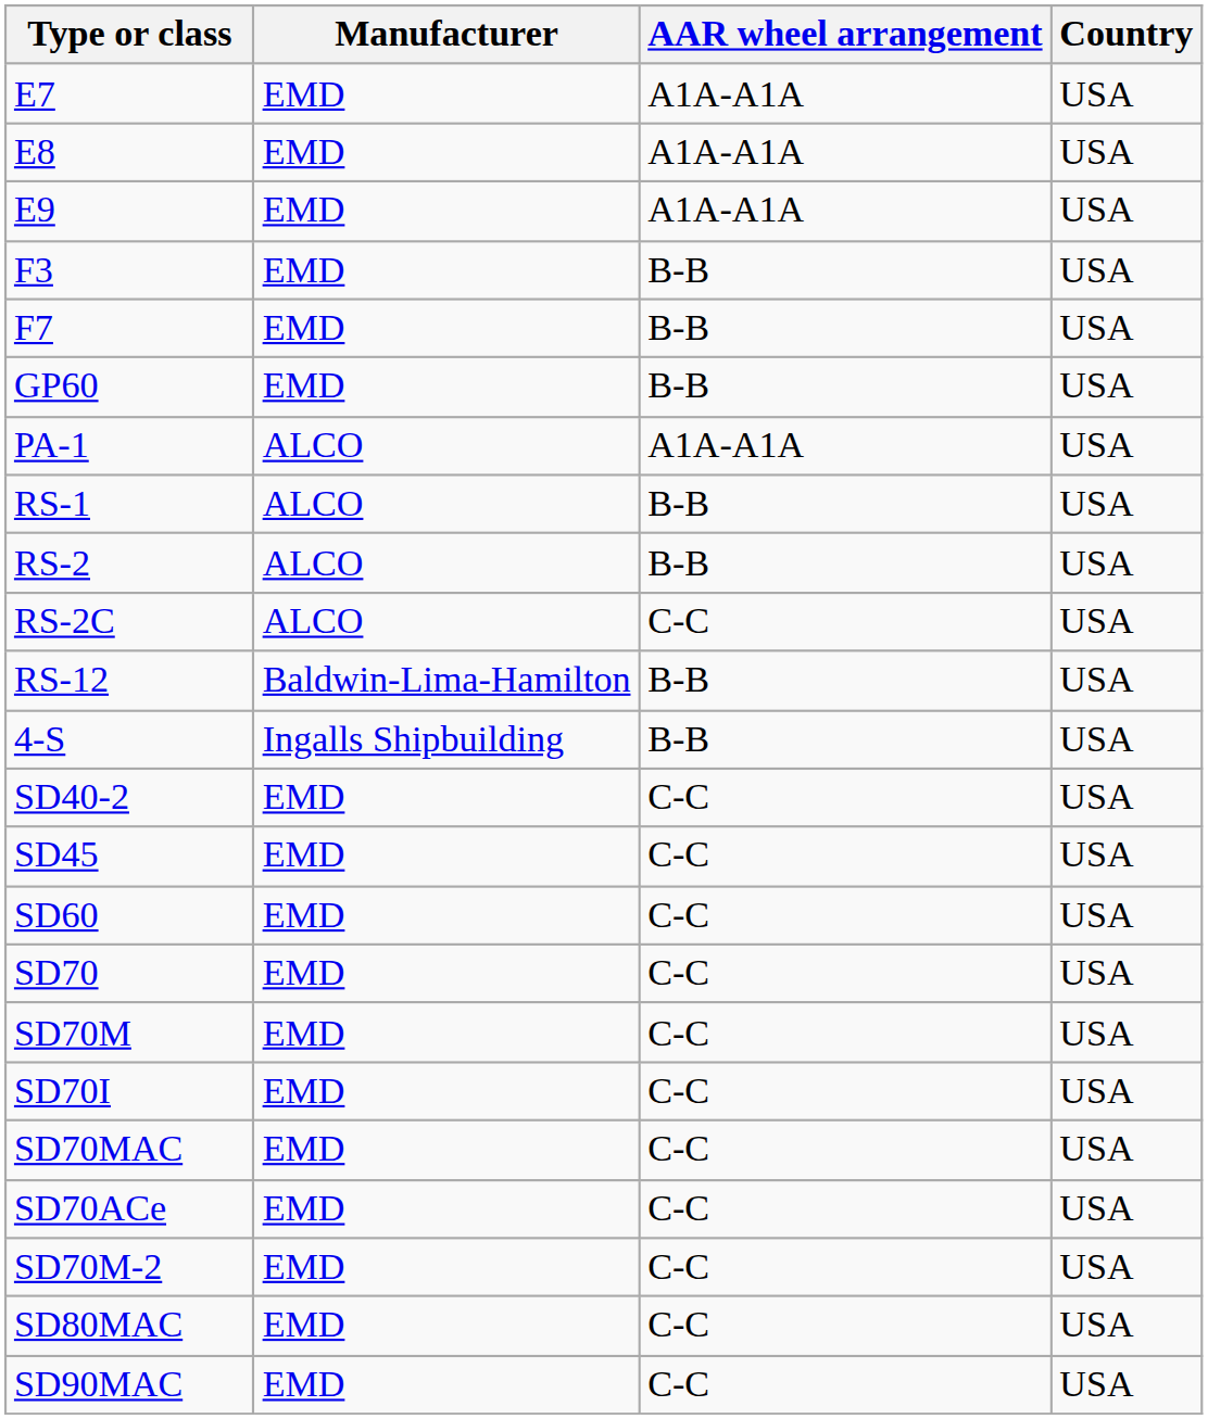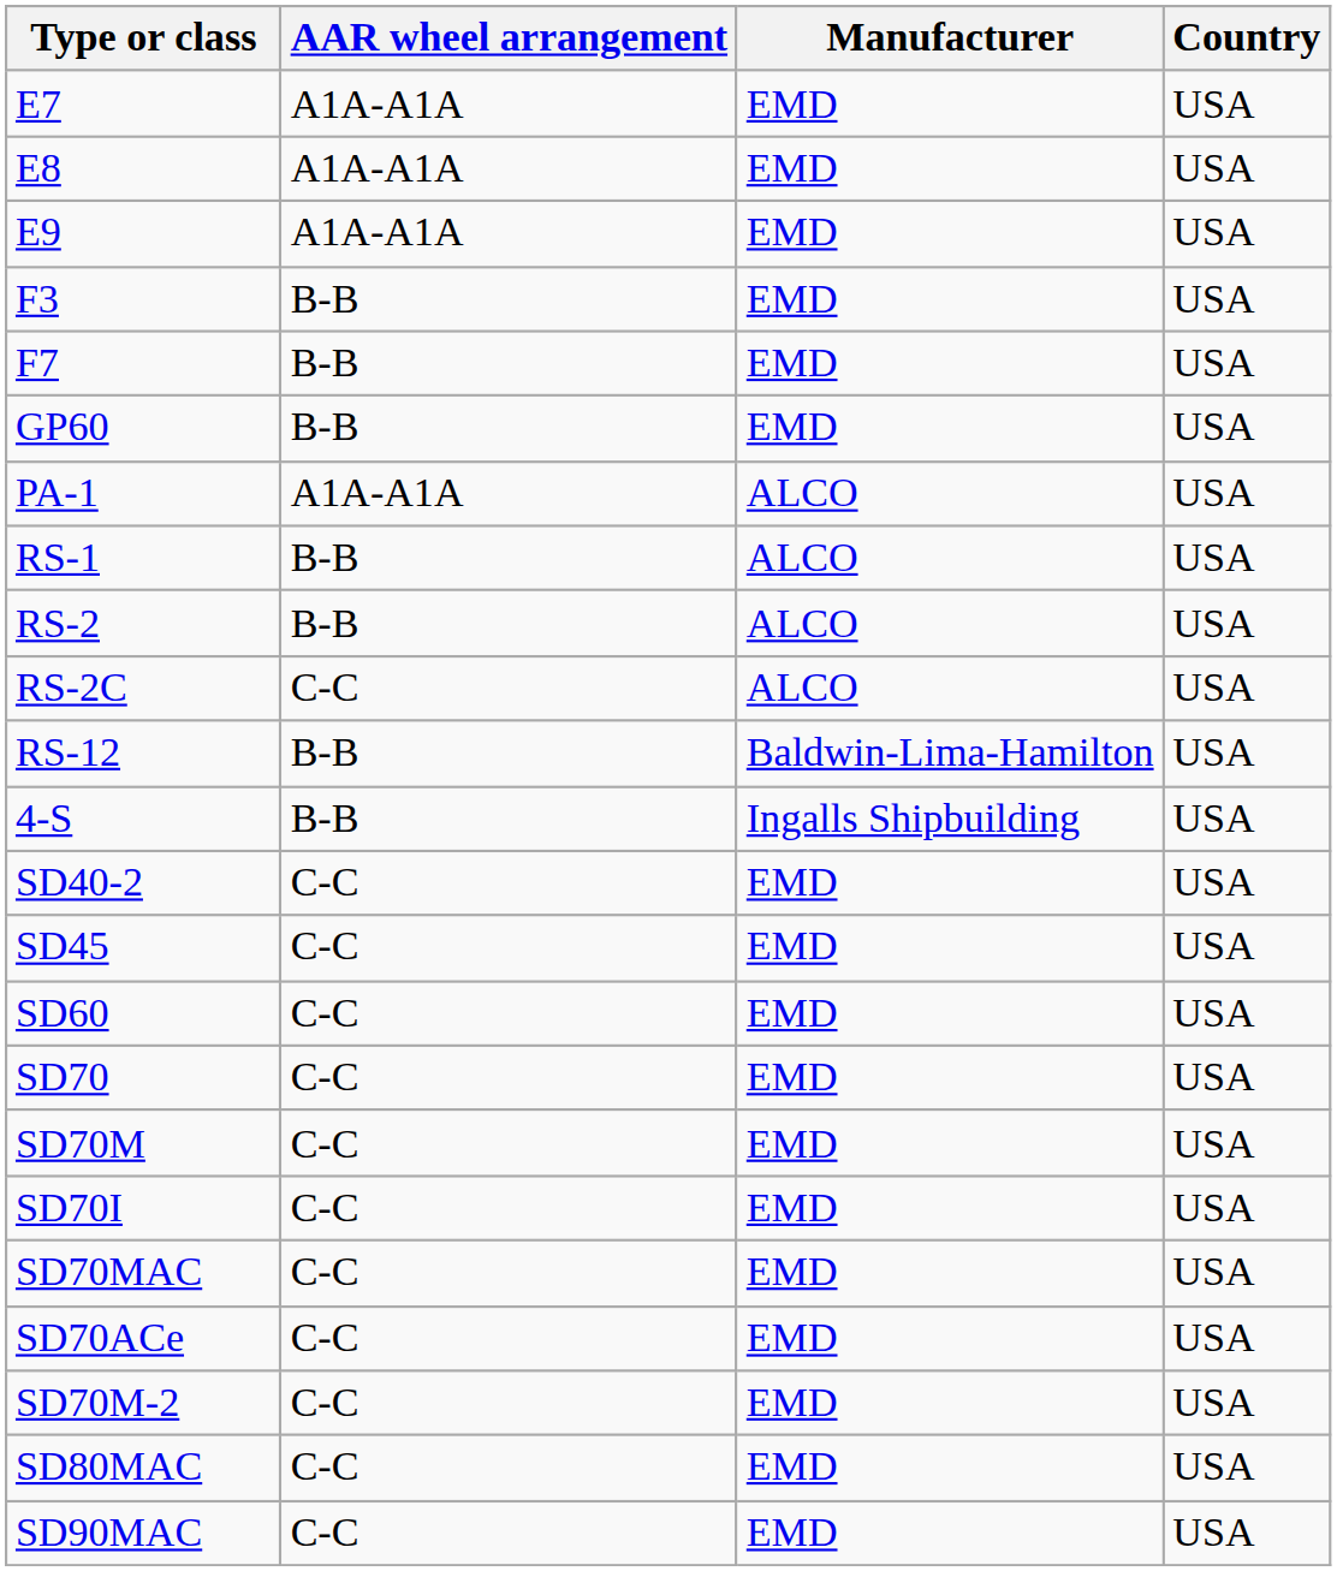 <table class="wikitable">
 <tr valign="top">
 <th width="100px">Type or class</th>
+<th><a href='#'>AAR wheel arrangement</a></th>
 <th>Manufacturer</th>
-<th><a href='#'>AAR wheel arrangement</a></th>
 <th>Country</th>
 </tr>
 <tr valign="top">
 <td><a href='#'>E7</a></td>
+<td>A1A-A1A</td>
 <td><a href='#'>EMD</a></td>
-<td>A1A-A1A</td>
 <td>USA</td>
 </tr>
 <tr valign="top">
 <td><a href='#'>E8</a></td>
+<td>A1A-A1A</td>
 <td><a href='#'>EMD</a></td>
-<td>A1A-A1A</td>
 <td>USA</td>
 </tr>
 <tr valign="top">
 <td><a href='#'>E9</a></td>
+<td>A1A-A1A</td>
 <td><a href='#'>EMD</a></td>
-<td>A1A-A1A</td>
 <td>USA</td>
 </tr>
 <tr valign="top">
 <td><a href='#'>F3</a></td>
+<td>B-B</td>
 <td><a href='#'>EMD</a></td>
-<td>B-B</td>
 <td>USA</td>
 </tr>
 <tr valign="top">
 <td><a href='#'>F7</a></td>
+<td>B-B</td>
 <td><a href='#'>EMD</a></td>
-<td>B-B</td>
 <td>USA</td>
 </tr>
 <tr valign="top">
 <td><a href='#'>GP60</a></td>
+<td>B-B</td>
 <td><a href='#'>EMD</a></td>
-<td>B-B</td>
 <td>USA</td>
 </tr>
 <tr valign="top">
 <td><a href='#'>PA-1</a></td>
+<td>A1A-A1A</td>
 <td><a href='#'>ALCO</a></td>
-<td>A1A-A1A</td>
 <td>USA</td>
 </tr>
 <tr valign="top">
 <td><a href='#'>RS-1</a></td>
+<td>B-B</td>
 <td><a href='#'>ALCO</a></td>
-<td>B-B</td>
 <td>USA</td>
 </tr>
 <tr valign="top">
 <td><a href='#'>RS-2</a></td>
+<td>B-B</td>
 <td><a href='#'>ALCO</a></td>
-<td>B-B</td>
 <td>USA</td>
 </tr>
 <tr valign="top">
 <td><a href='#'>RS-2C</a></td>
+<td>C-C</td>
 <td><a href='#'>ALCO</a></td>
-<td>C-C</td>
 <td>USA</td>
 </tr>
 <tr valign="top">
 <td><a href='#'>RS-12</a></td>
+<td>B-B</td>
 <td><a href='#'>Baldwin-Lima-Hamilton</a></td>
-<td>B-B</td>
 <td>USA</td>
 </tr>
 <tr valign="top">
 <td><a href='#'>4-S</a></td>
+<td>B-B</td>
 <td><a href='#'>Ingalls Shipbuilding</a></td>
-<td>B-B</td>
 <td>USA</td>
 </tr>
 <tr valign="top">
 <td><a href='#'>SD40-2</a></td>
+<td>C-C</td>
 <td><a href='#'>EMD</a></td>
-<td>C-C</td>
 <td>USA</td>
 </tr>
 <tr valign="top">
 <td><a href='#'>SD45</a></td>
+<td>C-C</td>
 <td><a href='#'>EMD</a></td>
-<td>C-C</td>
 <td>USA</td>
 </tr>
 <tr valign="top">
 <td><a href='#'>SD60</a></td>
+<td>C-C</td>
 <td><a href='#'>EMD</a></td>
-<td>C-C</td>
 <td>USA</td>
 </tr>
 <tr valign="top">
 <td><a href='#'>SD70</a></td>
+<td>C-C</td>
 <td><a href='#'>EMD</a></td>
-<td>C-C</td>
 <td>USA</td>
 </tr>
 <tr valign="top">
 <td><a href='#'>SD70M</a></td>
+<td>C-C</td>
 <td><a href='#'>EMD</a></td>
-<td>C-C</td>
 <td>USA</td>
 </tr>
 <tr valign="top">
 <td><a href='#'>SD70I</a></td>
+<td>C-C</td>
 <td><a href='#'>EMD</a></td>
-<td>C-C</td>
 <td>USA</td>
 </tr>
 <tr valign="top">
 <td><a href='#'>SD70MAC</a></td>
+<td>C-C</td>
 <td><a href='#'>EMD</a></td>
-<td>C-C</td>
 <td>USA</td>
 </tr>
 <tr valign="top">
 <td><a href='#'>SD70ACe</a></td>
+<td>C-C</td>
 <td><a href='#'>EMD</a></td>
-<td>C-C</td>
 <td>USA</td>
 </tr>
 <tr valign="top">
 <td><a href='#'>SD70M-2</a></td>
+<td>C-C</td>
 <td><a href='#'>EMD</a></td>
-<td>C-C</td>
 <td>USA</td>
 </tr>
 <tr valign="top">
 <td><a href='#'>SD80MAC</a></td>
+<td>C-C</td>
 <td><a href='#'>EMD</a></td>
-<td>C-C</td>
 <td>USA</td>
 </tr>
 <tr valign="top">
 <td><a href='#'>SD90MAC</a></td>
+<td>C-C</td>
 <td><a href='#'>EMD</a></td>
-<td>C-C</td>
 <td>USA<br></td>
 </tr>
 </table>
